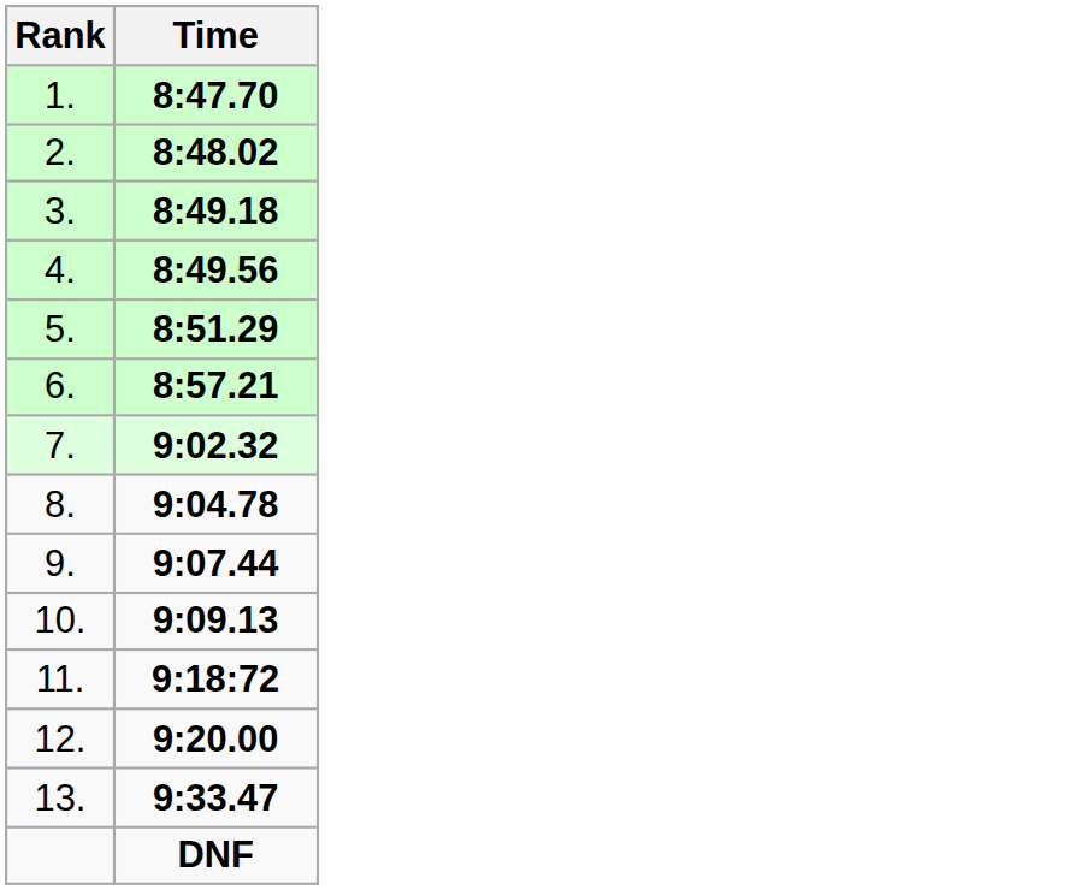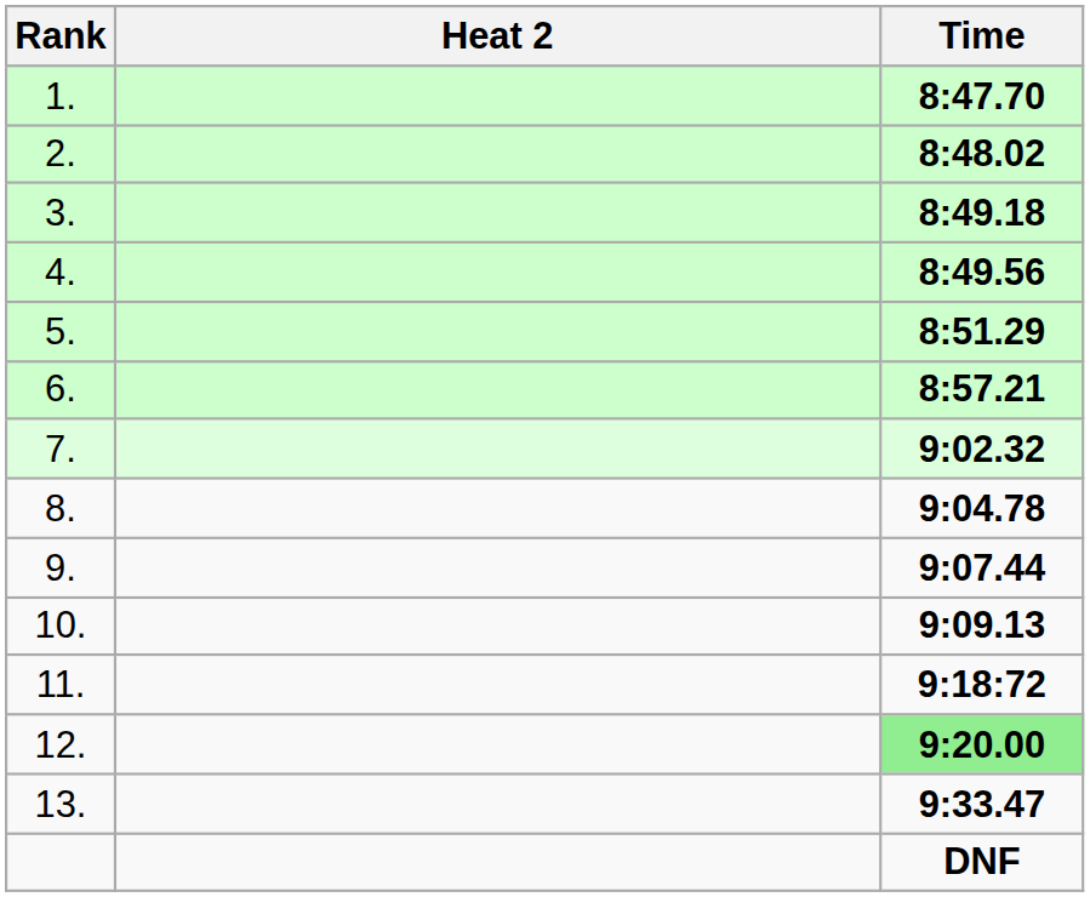 <table class="wikitable" style="border-collapse: collapse; font-size: 90%;">
 <tr>
 <th>Rank</th>
+<th style="width: 20em">Heat 2</th>
 <th style="width: 5em">Time</th>
 </tr>
 <tr style="background:#ccffcc;">
 <td align="center">1.</td>
+<td></td>
 <td align="center"><strong>8:47.70</strong></td>
 </tr>
 <tr style="background:#ccffcc;">
 <td align="center">2.</td>
+<td></td>
 <td align="center"><strong>8:48.02</strong></td>
 </tr>
 <tr style="background:#ccffcc;">
 <td align="center">3.</td>
+<td></td>
 <td align="center"><strong>8:49.18</strong></td>
 </tr>
 <tr style="background:#ccffcc;">
 <td align="center">4.</td>
+<td></td>
 <td align="center"><strong>8:49.56</strong></td>
 </tr>
 <tr style="background:#ccffcc;">
 <td align="center">5.</td>
+<td></td>
 <td align="center"><strong>8:51.29</strong></td>
 </tr>
 <tr style="background:#ccffcc;">
 <td align="center">6.</td>
+<td></td>
 <td align="center"><strong>8:57.21</strong></td>
 </tr>
 <tr style="background:#ddffdd;">
 <td align="center">7.</td>
+<td></td>
 <td align="center"><strong>9:02.32</strong></td>
 </tr>
 <tr>
 <td align="center">8.</td>
+<td></td>
 <td align="center"><strong>9:04.78</strong></td>
 </tr>
 <tr>
 <td align="center">9.</td>
+<td></td>
 <td align="center"><strong>9:07.44</strong></td>
 </tr>
 <tr>
 <td align="center">10.</td>
+<td></td>
 <td align="center"><strong>9:09.13</strong></td>
 </tr>
 <tr>
 <td align="center">11.</td>
+<td></td>
 <td align="center"><strong>9:18:72</strong></td>
 </tr>
 <tr>
 <td align="center">12.</td>
-<td align="center"><strong>9:20.00</strong></td>
+<td></td>
+<td align="center" style="background: lightgreen;"><strong>9:20.00</strong></td>
 </tr>
 <tr>
 <td align="center">13.</td>
+<td></td>
 <td align="center"><strong>9:33.47</strong></td>
 </tr>
 <tr>
 <td align="center"></td>
+<td></td>
 <td align="center"><strong>DNF</strong></td>
 </tr>
 </table>
